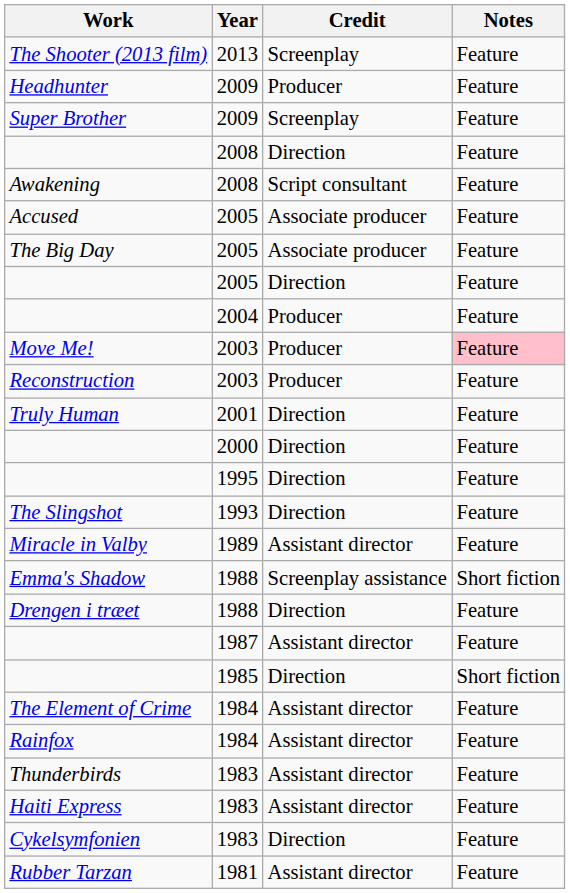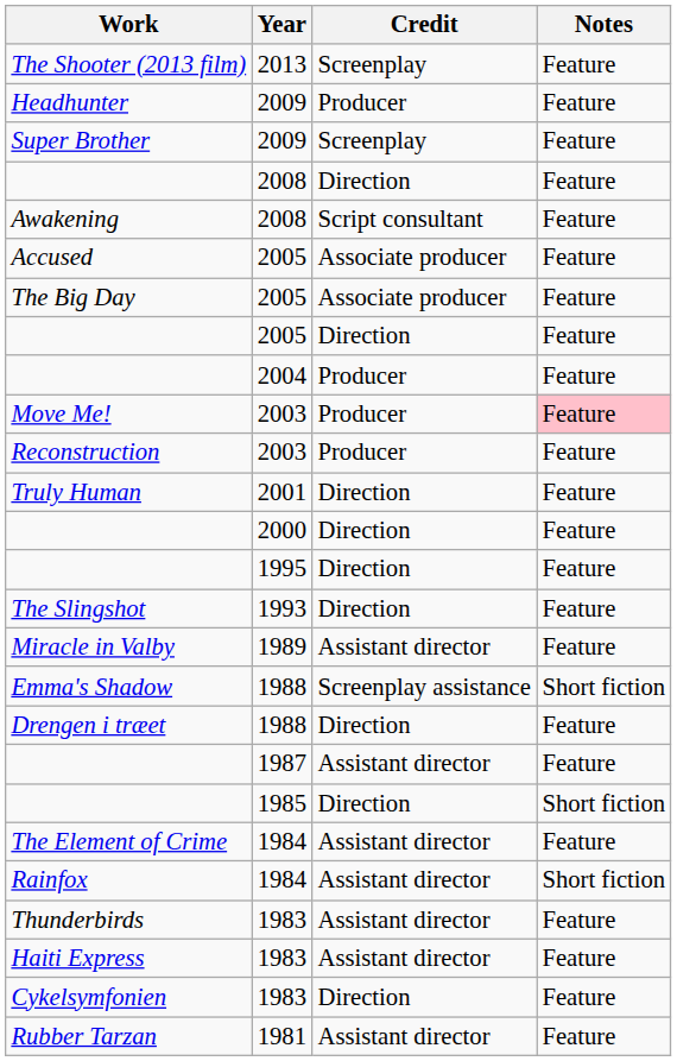 <table class="wikitable sortable">
 <tr>
 <th scope="col">Work</th>
 <th scope="col">Year</th>
 <th scope="col">Credit</th>
 <th scope="col" class="unsortable">Notes</th>
 </tr>
 <tr>
 <td><em><a href='#'>The Shooter (2013 film)</a></em></td>
 <td>2013</td>
 <td>Screenplay</td>
 <td>Feature</td>
 </tr>
 <tr>
 <td><em><a href='#'>Headhunter</a></em></td>
 <td>2009</td>
 <td>Producer</td>
 <td>Feature</td>
 </tr>
 <tr>
 <td><em><a href='#'>Super Brother</a></em></td>
 <td>2009</td>
 <td>Screenplay</td>
 <td>Feature</td>
 </tr>
 <tr>
 <td><em></em></td>
 <td>2008</td>
 <td>Direction</td>
 <td>Feature</td>
 </tr>
 <tr>
 <td><em>Awakening</em></td>
 <td>2008</td>
 <td>Script consultant</td>
 <td>Feature</td>
 </tr>
 <tr>
 <td><em>Accused</em></td>
 <td>2005</td>
 <td>Associate producer</td>
 <td>Feature</td>
 </tr>
 <tr>
 <td><em>The Big Day</em></td>
 <td>2005</td>
 <td>Associate producer</td>
 <td>Feature</td>
 </tr>
 <tr>
 <td><em></em></td>
 <td>2005</td>
 <td>Direction</td>
 <td>Feature</td>
 </tr>
 <tr>
 <td><em></em></td>
 <td>2004</td>
 <td>Producer</td>
 <td>Feature</td>
 </tr>
 <tr>
 <td><em><a href='#'>Move Me!</a></em></td>
 <td>2003</td>
 <td>Producer</td>
 <td style="background: pink;">Feature</td>
 </tr>
 <tr>
 <td><em><a href='#'>Reconstruction</a></em></td>
 <td>2003</td>
 <td>Producer</td>
 <td>Feature</td>
 </tr>
 <tr>
 <td><em><a href='#'>Truly Human</a></em></td>
 <td>2001</td>
 <td>Direction</td>
 <td>Feature</td>
 </tr>
 <tr>
 <td><em></em></td>
 <td>2000</td>
 <td>Direction</td>
 <td>Feature</td>
 </tr>
 <tr>
 <td><em></em></td>
 <td>1995</td>
 <td>Direction</td>
 <td>Feature</td>
 </tr>
 <tr>
 <td><em><a href='#'>The Slingshot</a></em></td>
 <td>1993</td>
 <td>Direction</td>
 <td>Feature</td>
 </tr>
 <tr>
 <td><em><a href='#'>Miracle in Valby</a></em></td>
 <td>1989</td>
 <td>Assistant director</td>
 <td>Feature</td>
 </tr>
 <tr>
 <td><em><a href='#'>Emma's Shadow</a></em></td>
 <td>1988</td>
 <td>Screenplay assistance</td>
 <td>Short fiction</td>
 </tr>
 <tr>
 <td><em><a href='#'>Drengen i træet</a></em></td>
 <td>1988</td>
 <td>Direction</td>
 <td>Feature</td>
 </tr>
 <tr>
 <td><em></em></td>
 <td>1987</td>
 <td>Assistant director</td>
 <td>Feature</td>
 </tr>
 <tr>
 <td><em></em></td>
 <td>1985</td>
 <td>Direction</td>
 <td>Short fiction</td>
 </tr>
 <tr>
 <td><em><a href='#'>The Element of Crime</a></em></td>
 <td>1984</td>
 <td>Assistant director</td>
 <td>Feature</td>
 </tr>
 <tr>
 <td><em><a href='#'>Rainfox</a></em></td>
 <td>1984</td>
 <td>Assistant director</td>
-<td>Feature</td>
+<td>Short fiction</td>
 </tr>
 <tr>
 <td><em>Thunderbirds</em></td>
 <td>1983</td>
 <td>Assistant director</td>
 <td>Feature</td>
 </tr>
 <tr>
 <td><em><a href='#'>Haiti Express</a></em></td>
 <td>1983</td>
 <td>Assistant director</td>
 <td>Feature</td>
 </tr>
 <tr>
 <td><em><a href='#'>Cykelsymfonien</a></em></td>
 <td>1983</td>
 <td>Direction</td>
 <td>Feature</td>
 </tr>
 <tr>
 <td><em><a href='#'>Rubber Tarzan</a></em></td>
 <td>1981</td>
 <td>Assistant director</td>
 <td>Feature</td>
 </tr>
 </table>
